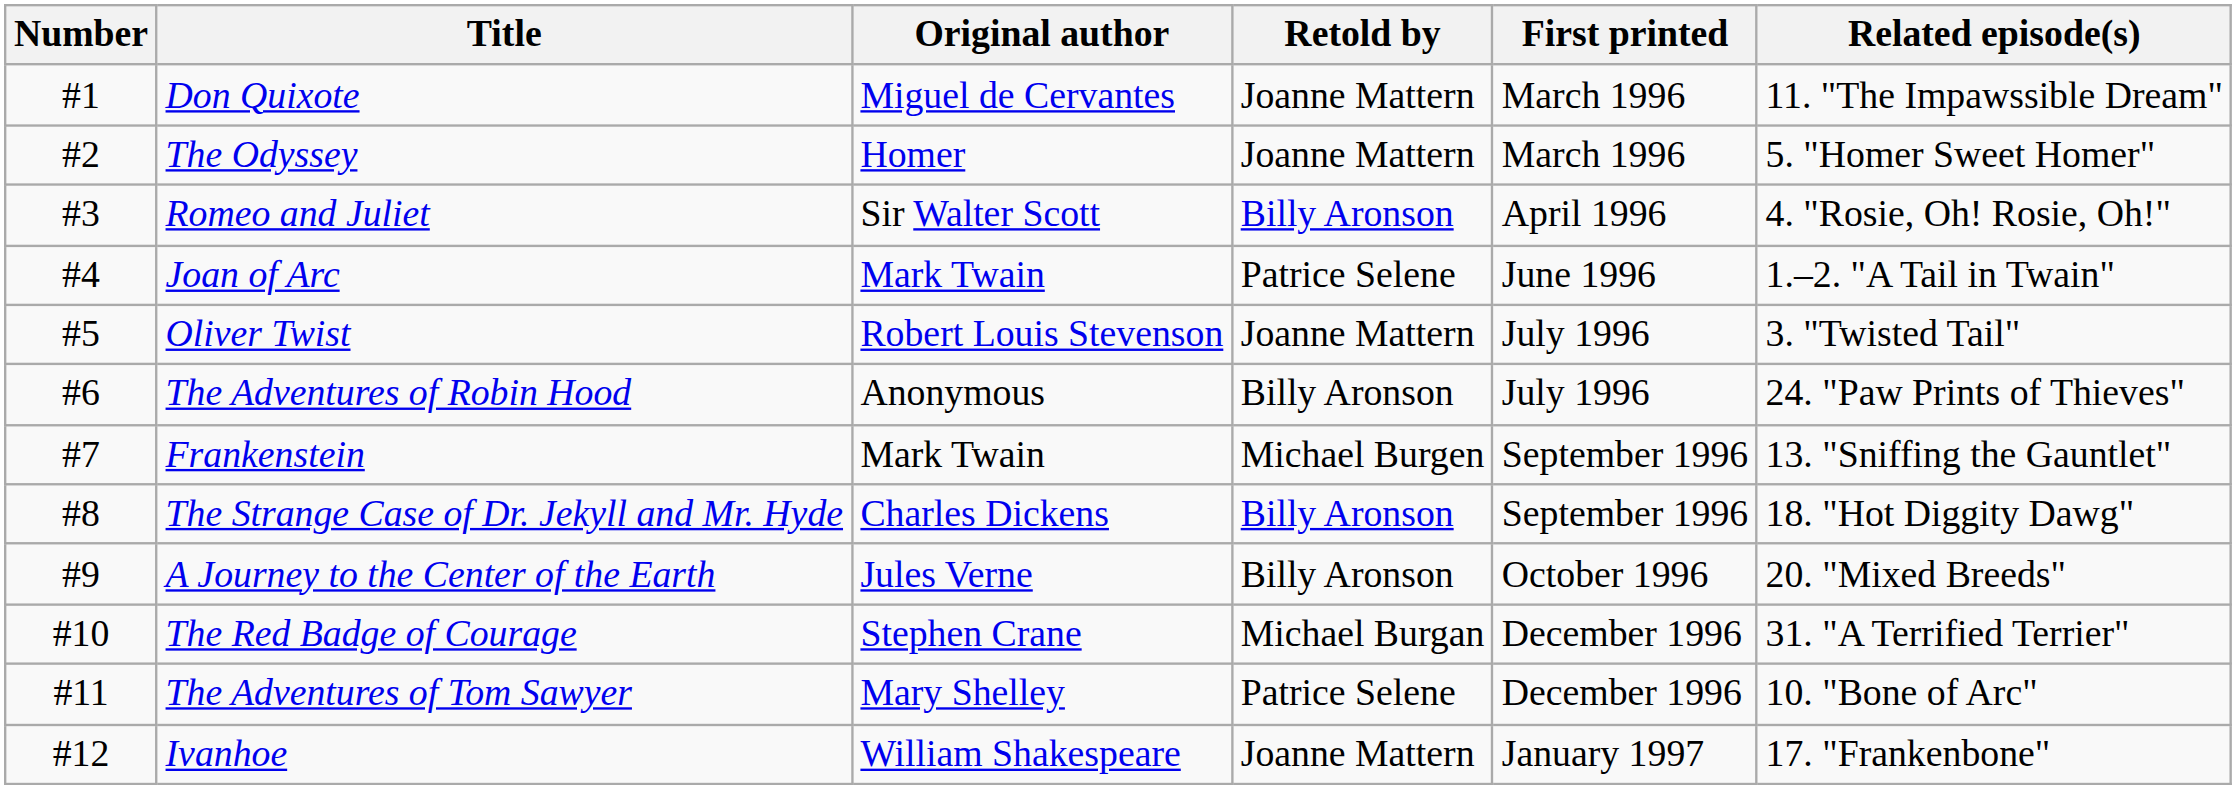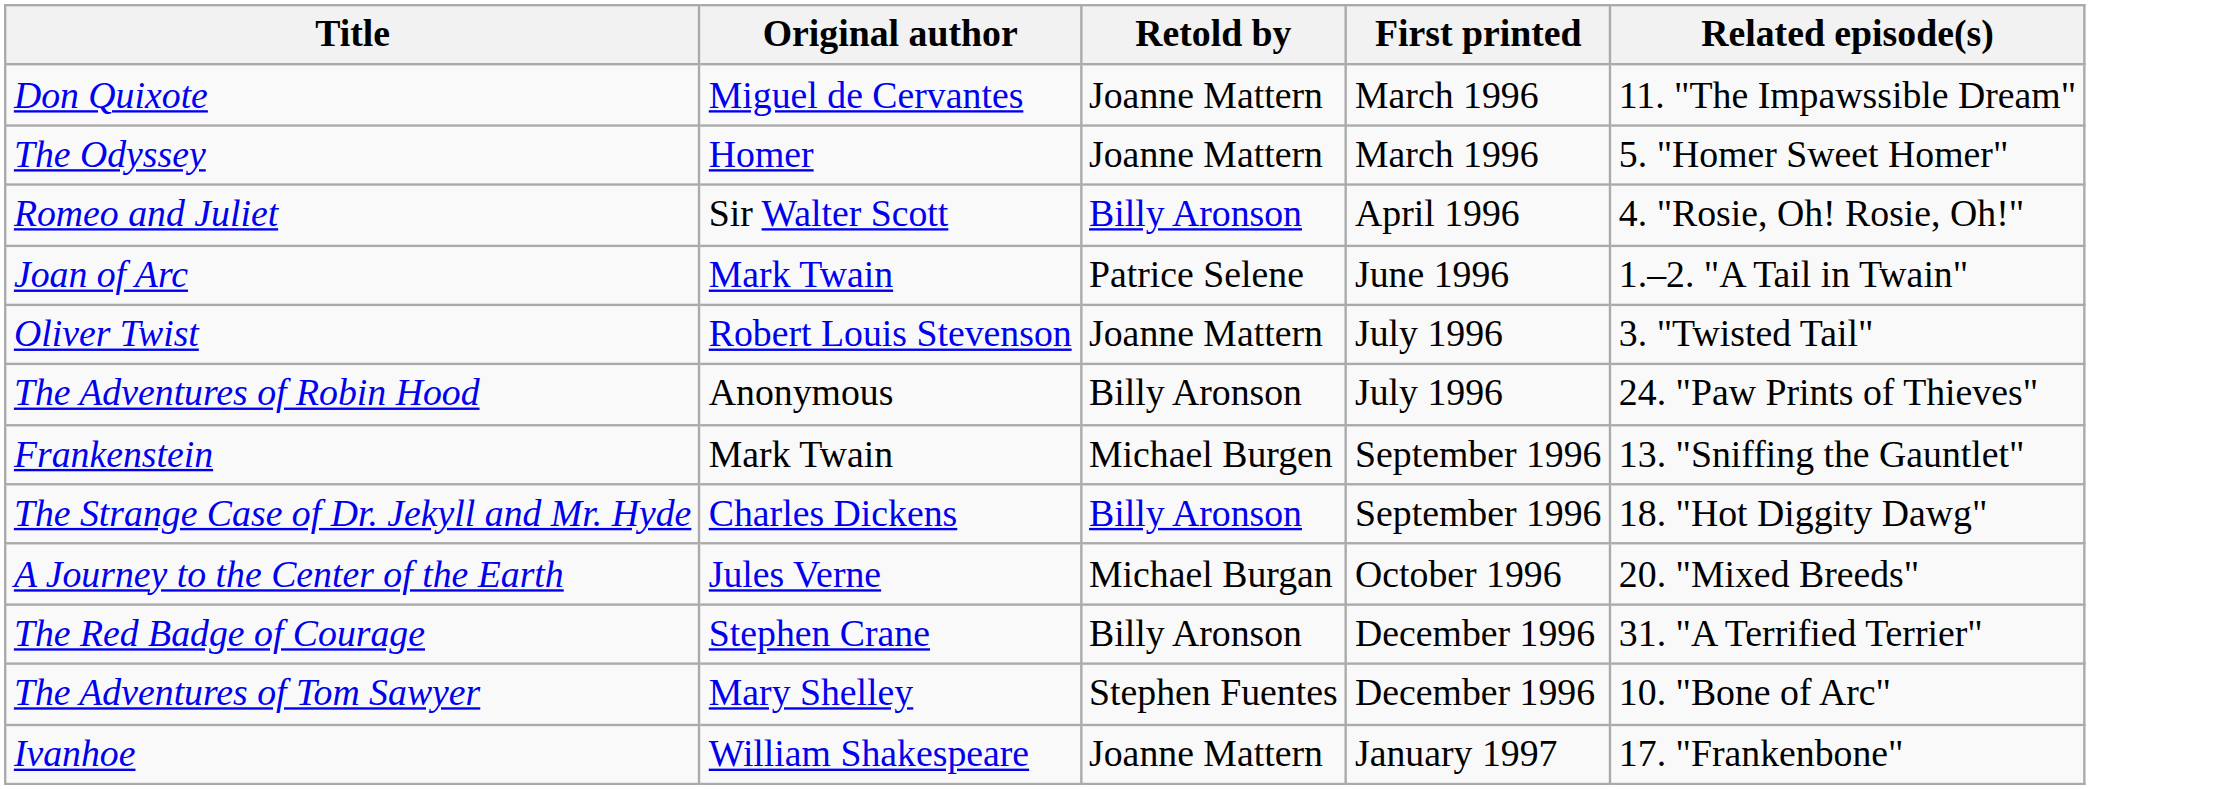 <table class="wikitable"  border="1">
 <tr>
-<th>Number</th>
 <th>Title</th>
 <th>Original author</th>
 <th>Retold by</th>
 <th>First printed</th>
 <th>Related episode(s)</th>
 </tr>
 <tr>
-<td align="center">#1</td>
 <td><em><a href='#'>Don Quixote</a></em></td>
 <td><a href='#'>Miguel de Cervantes</a></td>
 <td>Joanne Mattern</td>
 <td>March 1996</td>
 <td>11. "The Impawssible Dream"</td>
 </tr>
 <tr>
-<td align="center">#2</td>
 <td><em><a href='#'>The Odyssey</a></em></td>
 <td><a href='#'>Homer</a></td>
 <td>Joanne Mattern</td>
 <td>March 1996</td>
 <td>5. "Homer Sweet Homer"</td>
 </tr>
 <tr>
-<td align="center">#3</td>
 <td><em><a href='#'>Romeo and Juliet</a></em></td>
 <td>Sir <a href='#'>Walter Scott</a></td>
 <td><a href='#'>Billy Aronson</a></td>
 <td>April 1996</td>
 <td>4. "Rosie, Oh! Rosie, Oh!"</td>
 </tr>
 <tr>
-<td align="center">#4</td>
 <td><em><a href='#'>Joan of Arc</a></em></td>
 <td><a href='#'>Mark Twain</a></td>
 <td>Patrice Selene</td>
 <td>June 1996</td>
 <td>1.–2. "A Tail in Twain"</td>
 </tr>
 <tr>
-<td align="center">#5</td>
 <td><em><a href='#'>Oliver Twist</a></em></td>
 <td><a href='#'>Robert Louis Stevenson</a></td>
 <td>Joanne Mattern</td>
 <td>July 1996</td>
 <td>3. "Twisted Tail"</td>
 </tr>
 <tr>
-<td align="center">#6</td>
 <td><em><a href='#'>The Adventures of Robin Hood</a></em></td>
 <td>Anonymous</td>
 <td>Billy Aronson</td>
 <td>July 1996</td>
 <td>24. "Paw Prints of Thieves"</td>
 </tr>
 <tr>
-<td align="center">#7</td>
 <td><em><a href='#'>Frankenstein</a></em></td>
 <td>Mark Twain</td>
 <td>Michael Burgen</td>
 <td>September 1996</td>
 <td>13. "Sniffing the Gauntlet"</td>
 </tr>
 <tr>
-<td align="center">#8</td>
 <td><em><a href='#'>The Strange Case of Dr. Jekyll and Mr. Hyde</a></em></td>
 <td><a href='#'>Charles Dickens</a></td>
 <td><a href='#'>Billy Aronson</a></td>
 <td>September 1996</td>
 <td>18. "Hot Diggity Dawg"</td>
 </tr>
 <tr>
-<td align="center">#9</td>
 <td><em><a href='#'>A Journey to the Center of the Earth</a></em></td>
 <td><a href='#'>Jules Verne</a></td>
-<td>Billy Aronson</td>
+<td>Michael Burgan</td>
 <td>October 1996</td>
 <td>20. "Mixed Breeds"</td>
 </tr>
 <tr>
-<td align="center">#10</td>
 <td><em><a href='#'>The Red Badge of Courage</a></em></td>
 <td><a href='#'>Stephen Crane</a></td>
-<td>Michael Burgan</td>
+<td>Billy Aronson</td>
 <td>December 1996</td>
 <td>31. "A Terrified Terrier"</td>
 </tr>
 <tr>
-<td align="center">#11</td>
 <td><em><a href='#'>The Adventures of Tom Sawyer</a></em></td>
 <td><a href='#'>Mary Shelley</a></td>
-<td>Patrice Selene</td>
+<td>Stephen Fuentes</td>
 <td>December 1996</td>
 <td>10. "Bone of Arc"</td>
 </tr>
 <tr>
-<td align="center">#12</td>
 <td><em><a href='#'>Ivanhoe</a></em></td>
 <td><a href='#'>William Shakespeare</a></td>
 <td>Joanne Mattern</td>
 <td>January 1997</td>
 <td>17. "Frankenbone"</td>
 </tr>
 </table>
